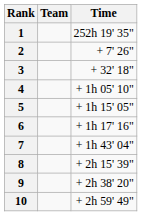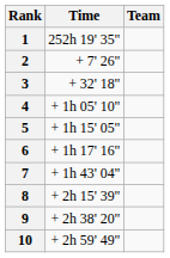 <table class="wikitable">
 <tr>
 <th scope="col">Rank</th>
+<th scope="col">Time</th>
 <th scope="col">Team</th>
-<th scope="col">Time</th>
 </tr>
 <tr>
 <th scope="row">1</th>
+<td style="text-align:right;">252h 19' 35"</td>
 <td>  </td>
-<td style="text-align:right;">252h 19' 35"</td>
 </tr>
 <tr>
 <th scope="row">2</th>
+<td style="text-align:right;">+ 7' 26"</td>
 <td> </td>
-<td style="text-align:right;">+ 7' 26"</td>
 </tr>
 <tr>
 <th scope="row">3</th>
+<td style="text-align:right;">+ 32' 18"</td>
 <td> </td>
-<td style="text-align:right;">+ 32' 18"</td>
 </tr>
 <tr>
 <th scope="row">4</th>
+<td style="text-align:right;">+ 1h 05' 10"</td>
 <td> </td>
-<td style="text-align:right;">+ 1h 05' 10"</td>
 </tr>
 <tr>
 <th scope="row">5</th>
+<td style="text-align:right;">+ 1h 15' 05"</td>
 <td> </td>
-<td style="text-align:right;">+ 1h 15' 05"</td>
 </tr>
 <tr>
 <th scope="row">6</th>
+<td style="text-align:right;">+ 1h 17' 16"</td>
 <td> </td>
-<td style="text-align:right;">+ 1h 17' 16"</td>
 </tr>
 <tr>
 <th scope="row">7</th>
+<td style="text-align:right;">+ 1h 43' 04"</td>
 <td> </td>
-<td style="text-align:right;">+ 1h 43' 04"</td>
 </tr>
 <tr>
 <th scope="row">8</th>
+<td style="text-align:right;">+ 2h 15' 39"</td>
 <td> </td>
-<td style="text-align:right;">+ 2h 15' 39"</td>
 </tr>
 <tr>
 <th scope="row">9</th>
+<td style="text-align:right;">+ 2h 38' 20"</td>
 <td> </td>
-<td style="text-align:right;">+ 2h 38' 20"</td>
 </tr>
 <tr>
 <th scope="row">10</th>
+<td style="text-align:right;">+ 2h 59' 49"</td>
 <td> </td>
-<td style="text-align:right;">+ 2h 59' 49"</td>
 </tr>
 </table>
